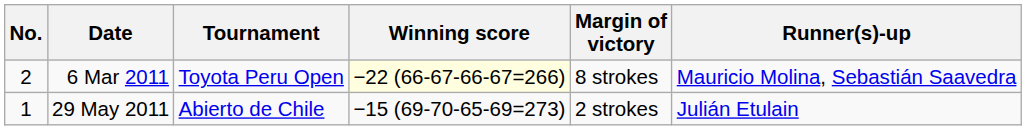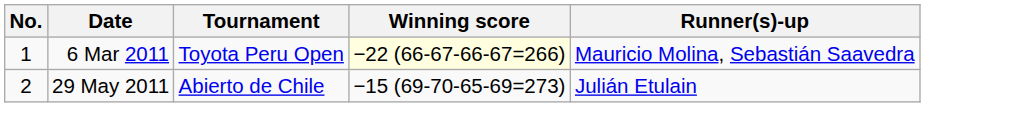 <table class="wikitable" style="font-size:95%;">
 <tr>
 <th>No.</th>
 <th>Date</th>
 <th>Tournament</th>
 <th>Winning score</th>
-<th>Margin of<br>victory</th>
 <th>Runner(s)-up</th>
 </tr>
 <tr>
-<td align=center>2</td>
+<td align=center>1</td>
 <td align=right>6 Mar <a href='#'>2011</a></td>
 <td><a href='#'>Toyota Peru Open</a></td>
 <td style="background: lightyellow;">−22 (66-67-66-67=266)</td>
-<td>8 strokes</td>
 <td> <a href='#'>Mauricio Molina</a>,  <a href='#'>Sebastián Saavedra</a></td>
 </tr>
 <tr>
-<td align=center>1</td>
+<td align=center>2</td>
 <td align=right>29 May 2011</td>
 <td><a href='#'>Abierto de Chile</a></td>
 <td>−15 (69-70-65-69=273)</td>
-<td>2 strokes</td>
 <td> <a href='#'>Julián Etulain</a></td>
 </tr>
 </table>
